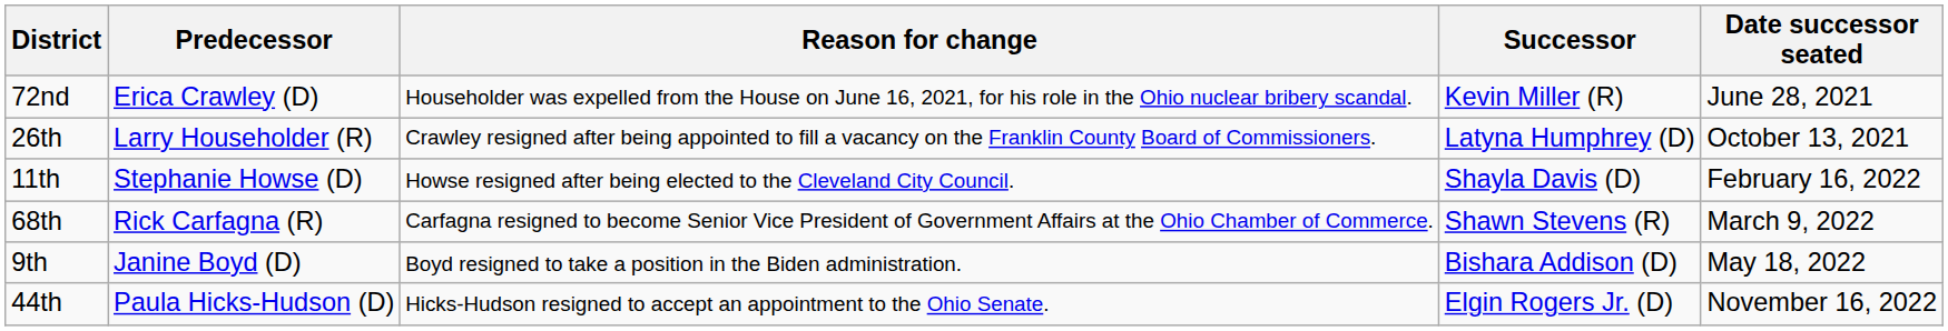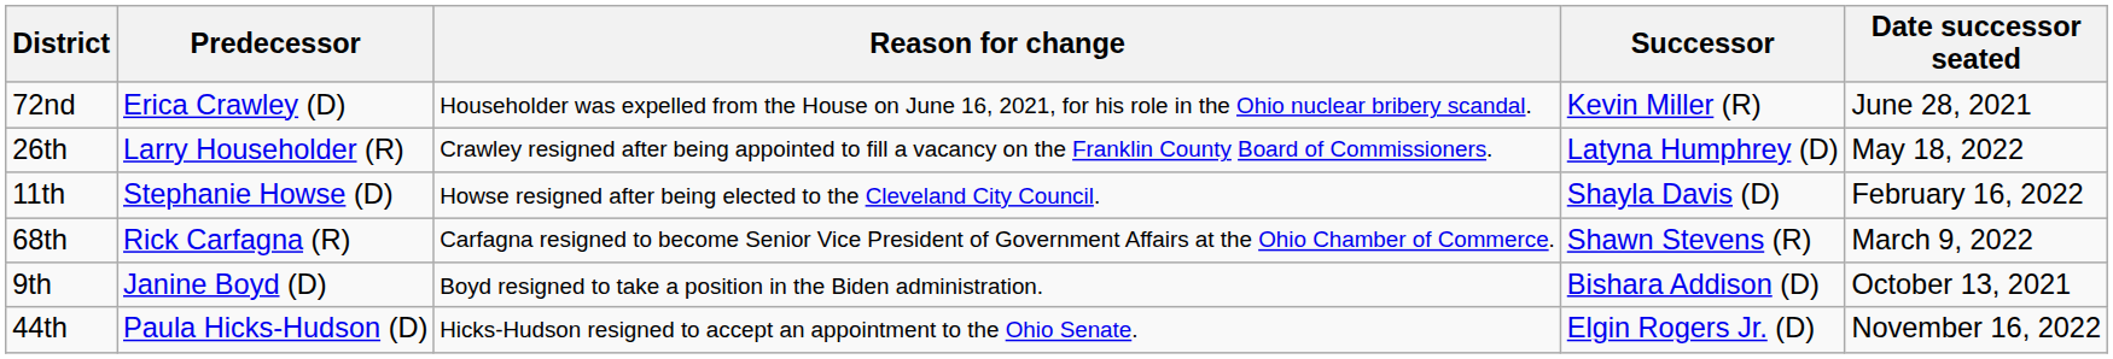 <table class="wikitable sortable">
 <tr>
 <th>District</th>
 <th>Predecessor</th>
 <th>Reason for change</th>
 <th>Successor</th>
 <th>Date successor<br>seated</th>
 </tr>
 <tr>
 <td>72nd</td>
 <td><a href='#'>Erica Crawley</a> (D)</td>
 <td style="font-size:80%">Householder was expelled from the House on June 16, 2021, for his role in the <a href='#'>Ohio nuclear bribery scandal</a>.</td>
 <td><a href='#'>Kevin Miller</a> (R)</td>
 <td>June 28, 2021</td>
 </tr>
 <tr>
 <td>26th</td>
 <td><a href='#'>Larry Householder</a> (R)</td>
 <td style="font-size:80%">Crawley resigned after being appointed to fill a vacancy on the <a href='#'>Franklin County</a> <a href='#'>Board of Commissioners</a>.</td>
 <td><a href='#'>Latyna Humphrey</a> (D)</td>
-<td>October 13, 2021</td>
+<td>May 18, 2022</td>
 </tr>
 <tr>
 <td>11th</td>
 <td><a href='#'>Stephanie Howse</a> (D)</td>
 <td style="font-size:80%">Howse resigned after being elected to the <a href='#'>Cleveland City Council</a>.</td>
 <td><a href='#'>Shayla Davis</a> (D)</td>
 <td>February 16, 2022</td>
 </tr>
 <tr>
 <td>68th</td>
 <td><a href='#'>Rick Carfagna</a> (R)</td>
 <td style="font-size:80%">Carfagna resigned to become Senior Vice President of Government Affairs at the <a href='#'>Ohio Chamber of Commerce</a>.</td>
 <td><a href='#'>Shawn Stevens</a> (R)</td>
 <td>March 9, 2022</td>
 </tr>
 <tr>
 <td>9th</td>
 <td><a href='#'>Janine Boyd</a> (D)</td>
 <td style="font-size:80%">Boyd resigned to take a position in the Biden administration.</td>
 <td><a href='#'>Bishara Addison</a> (D)</td>
-<td>May 18, 2022</td>
+<td>October 13, 2021</td>
 </tr>
 <tr>
 <td>44th</td>
 <td><a href='#'>Paula Hicks-Hudson</a> (D)</td>
 <td style="font-size:80%">Hicks-Hudson resigned to accept an appointment to the <a href='#'>Ohio Senate</a>.</td>
 <td><a href='#'>Elgin Rogers Jr.</a> (D)</td>
 <td>November 16, 2022</td>
 </tr>
 </table>
